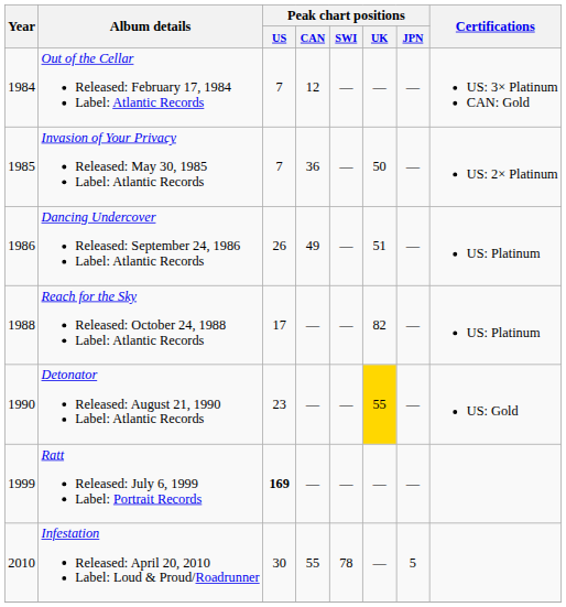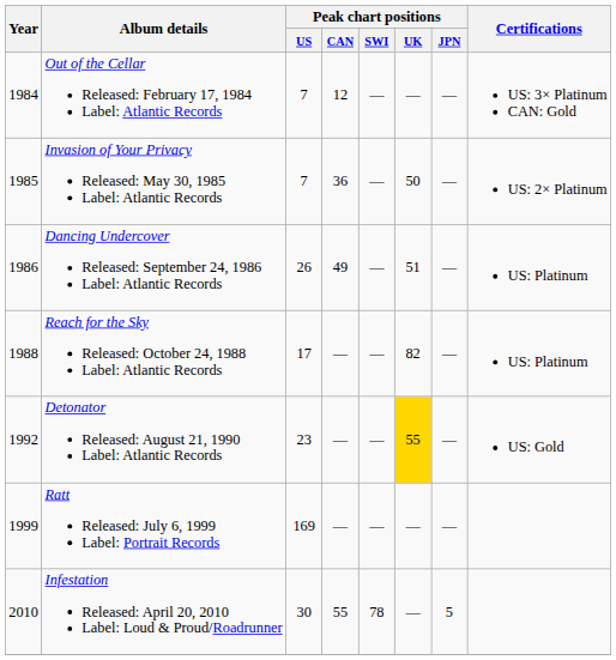 <table class="wikitable">
 <tr>
 <th rowspan=2>Year</th>
 <th rowspan=2>Album details</th>
 <th colspan=5>Peak chart positions</th>
 <th rowspan=2><a href='#'>Certifications</a></th>
 </tr>
 <tr>
 <th style="width:2em"><small><a href='#'>US</a></small></th>
 <th style="width:2em"><small><a href='#'>CAN</a></small></th>
 <th style="width:2em"><small><a href='#'>SWI</a></small></th>
 <th style="width:2em"><small><a href='#'>UK</a></small></th>
 <th style="width:2em"><small><a href='#'>JPN</a></small></th>
 </tr>
 <tr>
 <td>1984</td>
 <td><em><a href='#'>Out of the Cellar</a></em><br><ul><li>Released: February 17, 1984</li><li>Label: <a href='#'>Atlantic Records</a></li></ul></td>
 <td align="center">7</td>
 <td align="center">12</td>
 <td align="center">—</td>
 <td align="center">—</td>
 <td align="center">—</td>
 <td alignleft><br><ul><li>US: 3× Platinum</li><li>CAN: Gold</li></ul></td>
 </tr>
 <tr>
 <td>1985</td>
 <td><em><a href='#'>Invasion of Your Privacy</a></em><br><ul><li>Released: May 30, 1985</li><li>Label: Atlantic Records</li></ul></td>
 <td align="center">7</td>
 <td align="center">36</td>
 <td align="center">—</td>
 <td align="center">50</td>
 <td align="center">—</td>
 <td alignleft><br><ul><li>US: 2× Platinum</li></ul></td>
 </tr>
 <tr>
 <td>1986</td>
 <td><em><a href='#'>Dancing Undercover</a></em><br><ul><li>Released: September 24, 1986</li><li>Label: Atlantic Records</li></ul></td>
 <td align="center">26</td>
 <td align="center">49</td>
 <td align="center">—</td>
 <td align="center">51</td>
 <td align="center">—</td>
 <td alignleft><br><ul><li>US: Platinum</li></ul></td>
 </tr>
 <tr>
 <td>1988</td>
 <td><em><a href='#'>Reach for the Sky</a></em><br><ul><li>Released: October 24, 1988</li><li>Label: Atlantic Records</li></ul></td>
 <td align="center">17</td>
 <td align="center">—</td>
 <td align="center">—</td>
 <td align="center">82</td>
 <td align="center">—</td>
 <td alignleft><br><ul><li>US: Platinum</li></ul></td>
 </tr>
 <tr>
-<td>1990</td>
+<td>1992</td>
 <td><em><a href='#'>Detonator</a></em><br><ul><li>Released: August 21, 1990</li><li>Label: Atlantic Records</li></ul></td>
 <td align="center">23</td>
 <td align="center">—</td>
 <td align="center">—</td>
 <td align="center" style="background: gold;">55</td>
 <td align="center">—</td>
 <td alignleft><br><ul><li>US: Gold</li></ul></td>
 </tr>
 <tr>
 <td>1999</td>
 <td><em><a href='#'>Ratt</a></em><br><ul><li>Released: July 6, 1999</li><li>Label: <a href='#'>Portrait Records</a></li></ul></td>
-<td align="center"><strong>169</strong></td>
+<td align="center">169</td>
 <td align="center">—</td>
 <td align="center">—</td>
 <td align="center">—</td>
 <td align="center">—</td>
 <td align="center"></td>
 </tr>
 <tr>
 <td>2010</td>
 <td><em><a href='#'>Infestation</a></em><br><ul><li>Released: April 20, 2010</li><li>Label: Loud & Proud/<a href='#'>Roadrunner</a></li></ul></td>
 <td align="center">30</td>
 <td align="center">55</td>
 <td align="center">78</td>
 <td align="center">—</td>
 <td align="center">5</td>
 <td alignleft></td>
 </tr>
 <tr>
 </tr>
 </table>
